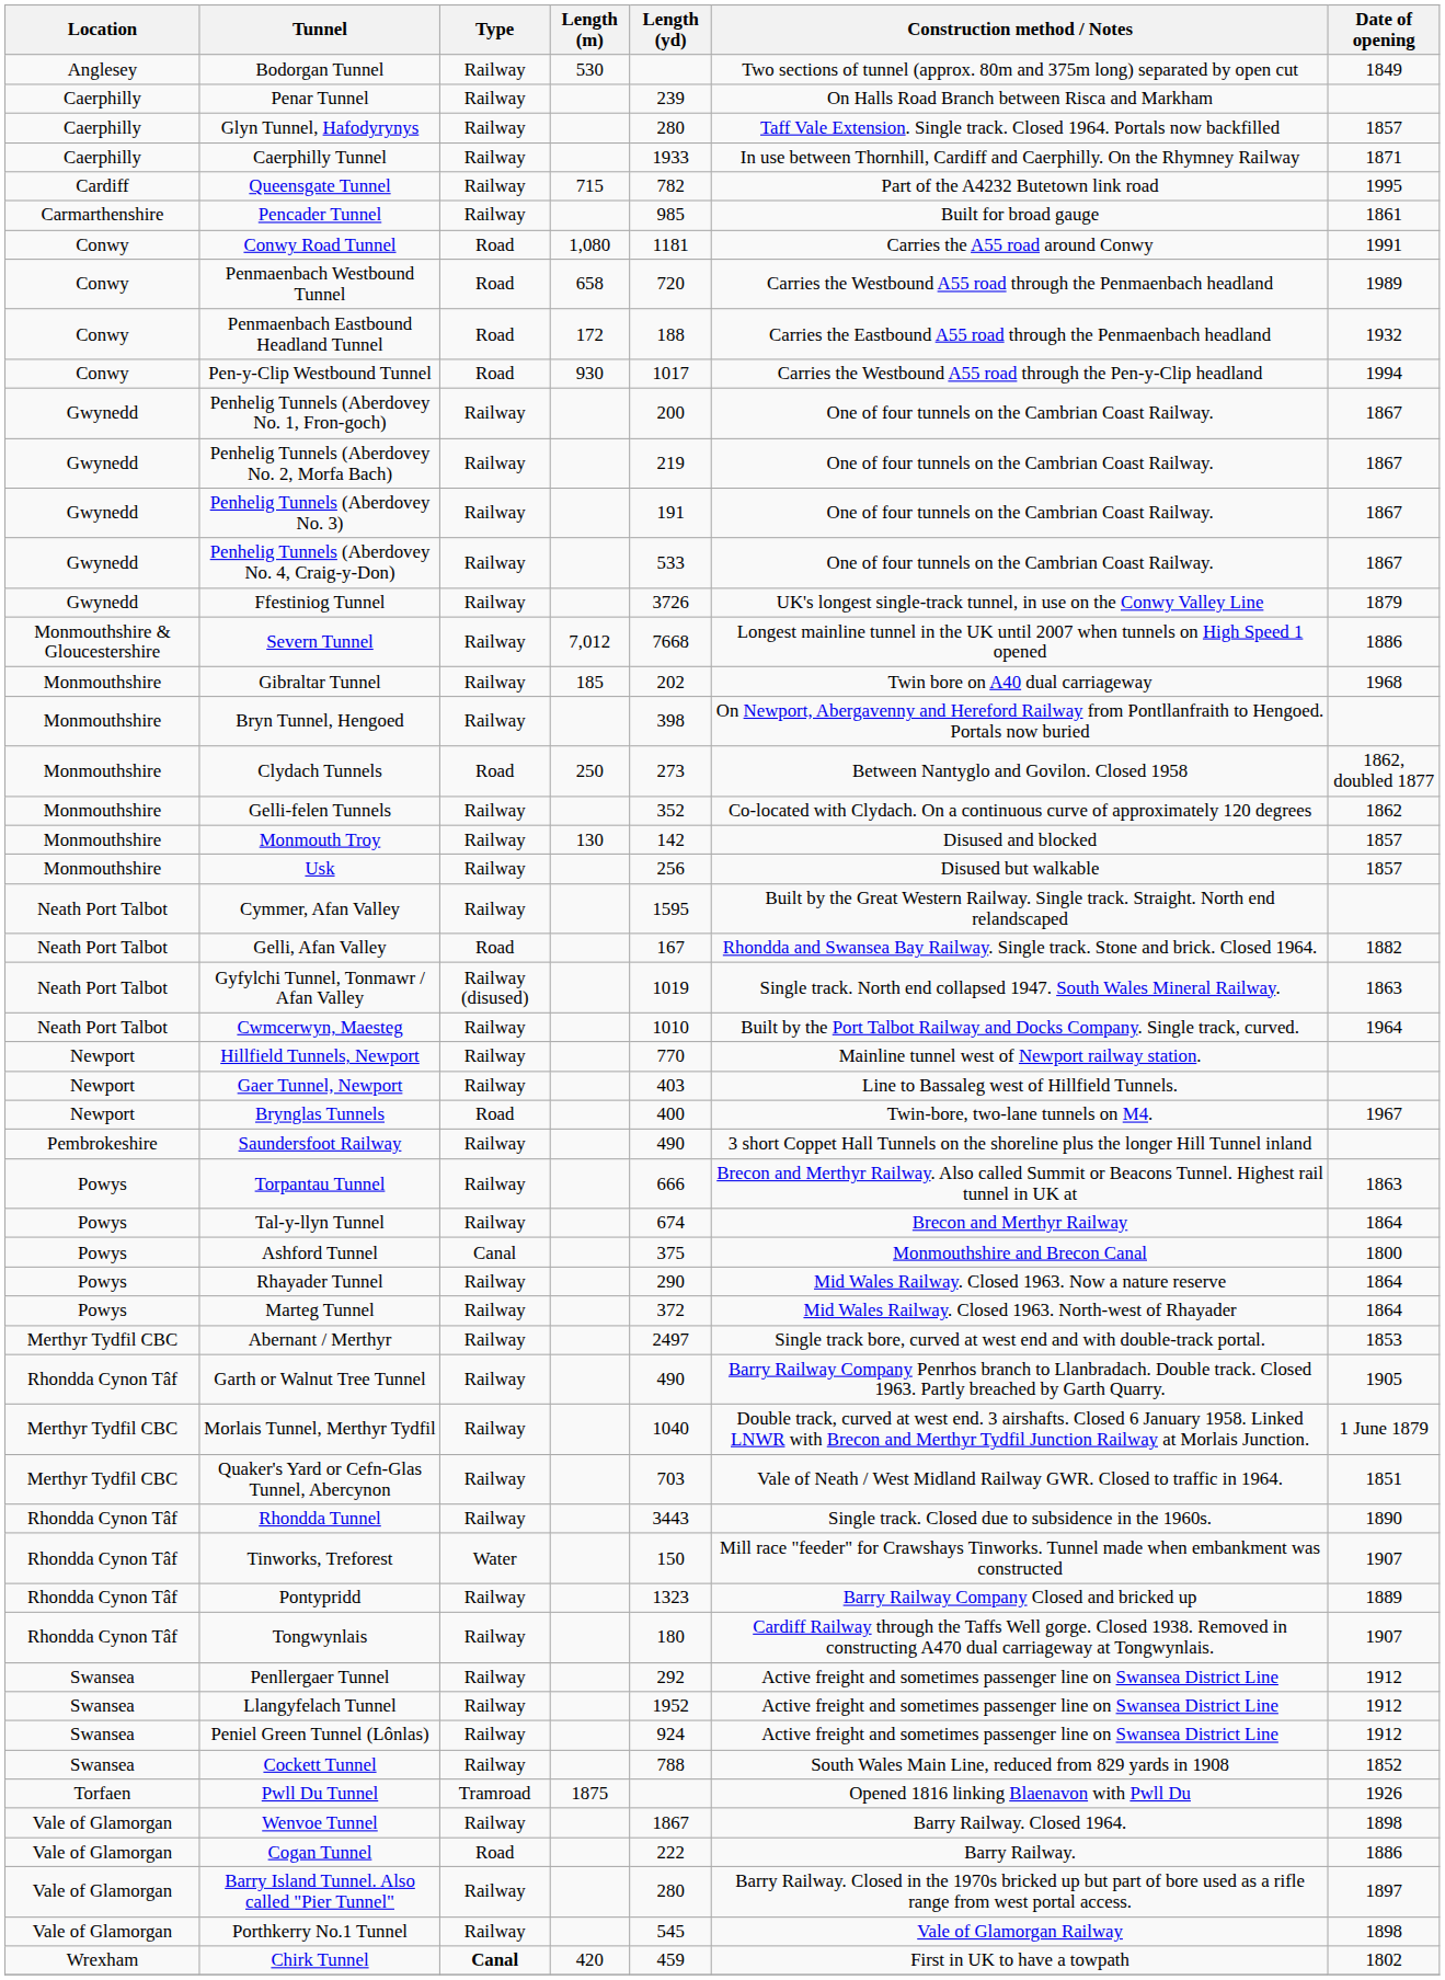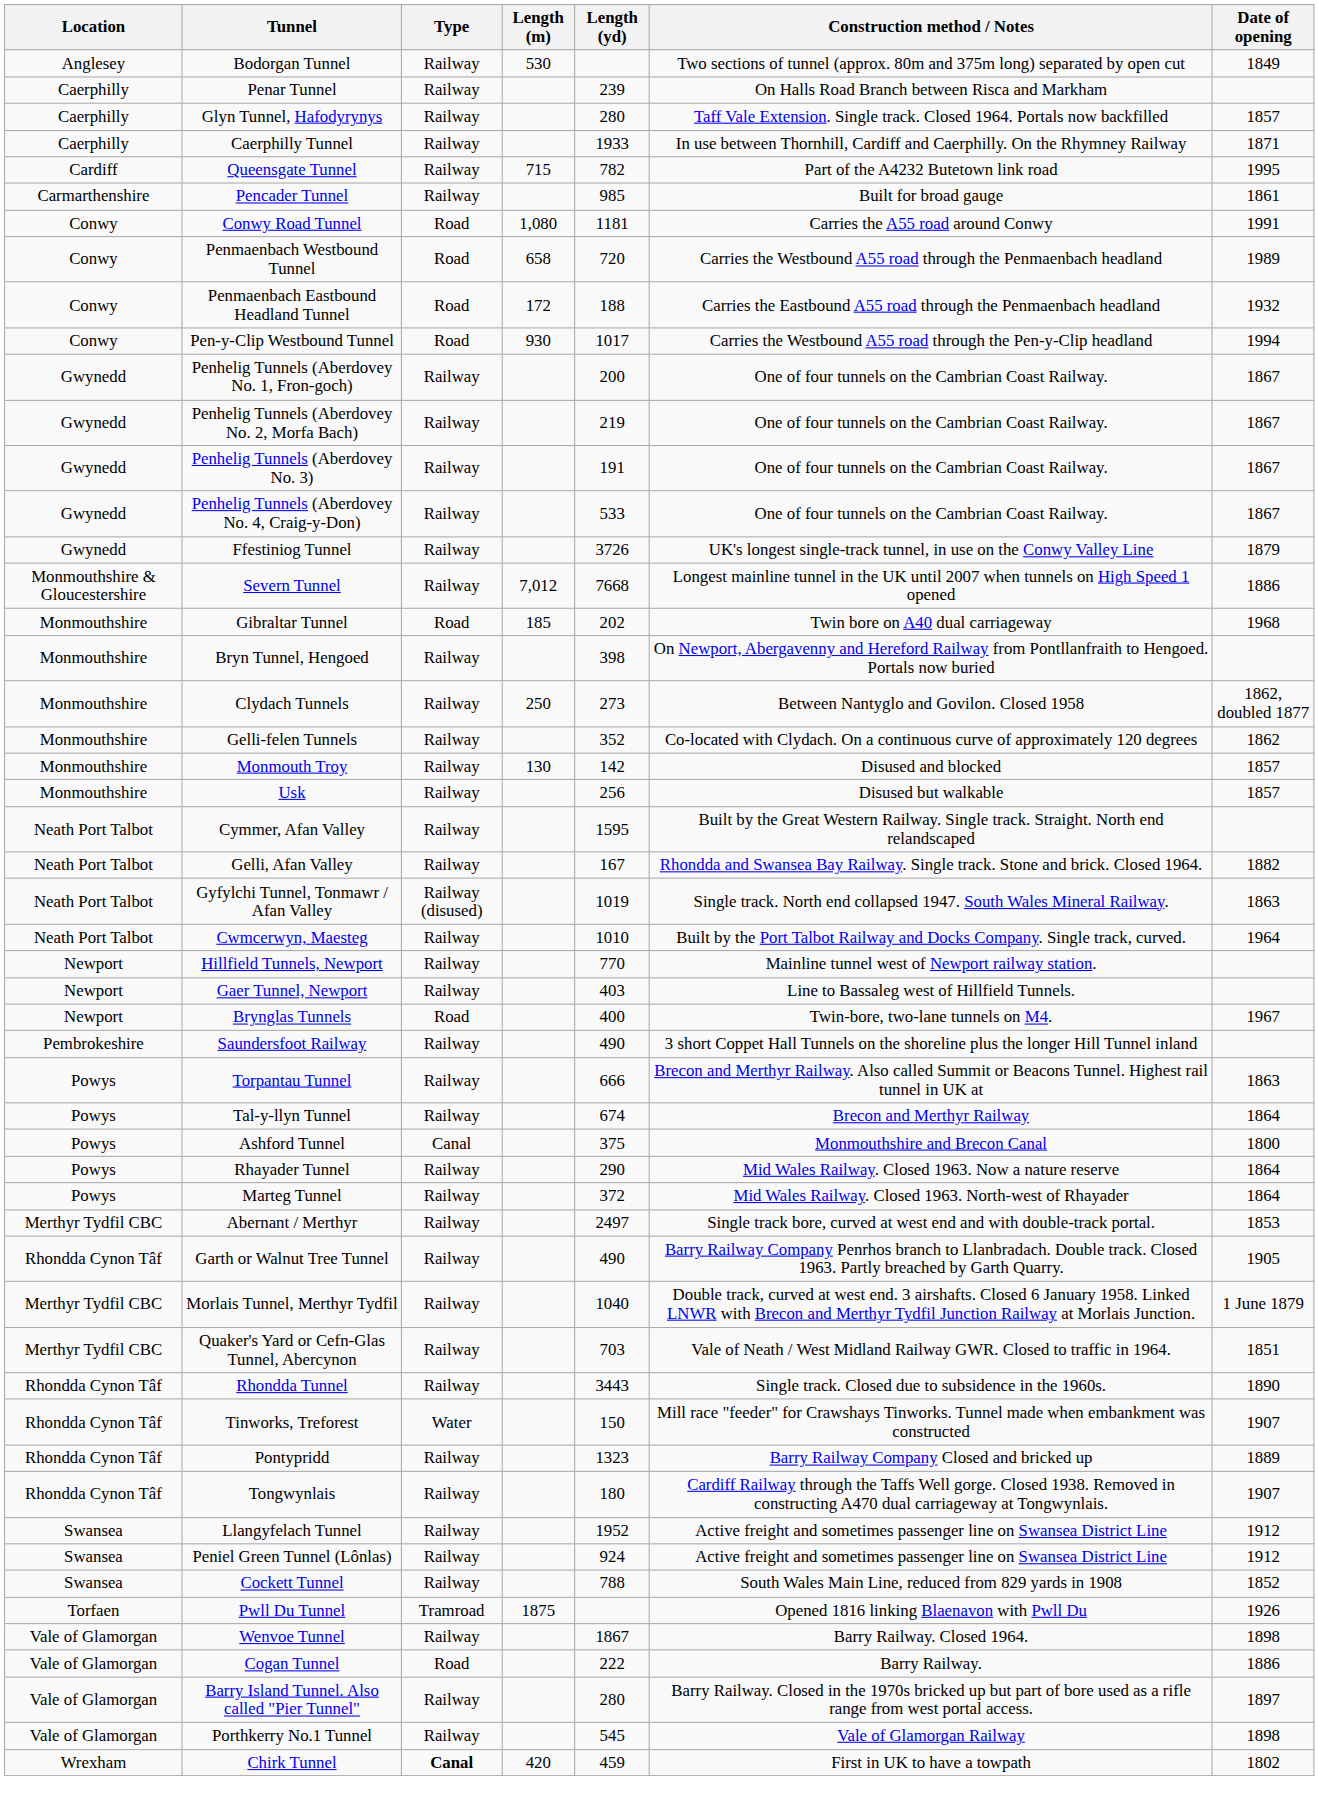 <table class="wikitable sortable" style="text-align: center;">
 <tr bgcolor="#efefef">
 <th>Location</th>
 <th>Tunnel</th>
 <th>Type</th>
 <th>Length (m)</th>
 <th>Length (yd)</th>
 <th>Construction method / Notes</th>
 <th>Date of opening</th>
 </tr>
 <tr>
 <td>Anglesey</td>
 <td>Bodorgan Tunnel</td>
 <td>Railway</td>
 <td>530</td>
 <td></td>
 <td>Two sections of tunnel (approx. 80m and 375m long) separated by open cut</td>
 <td>1849</td>
 </tr>
 <tr>
 <td>Caerphilly</td>
 <td>Penar Tunnel</td>
 <td>Railway</td>
 <td></td>
 <td>239</td>
 <td>On Halls Road Branch between Risca and Markham</td>
 <td></td>
 </tr>
 <tr>
 <td>Caerphilly</td>
 <td>Glyn Tunnel, <a href='#'>Hafodyrynys</a></td>
 <td>Railway</td>
 <td></td>
 <td>280</td>
 <td><a href='#'>Taff Vale Extension</a>. Single track. Closed 1964. Portals now backfilled</td>
 <td>1857</td>
 </tr>
 <tr>
 <td>Caerphilly</td>
 <td>Caerphilly Tunnel</td>
 <td>Railway</td>
 <td></td>
 <td>1933</td>
 <td>In use between Thornhill, Cardiff and Caerphilly. On the Rhymney Railway</td>
 <td>1871</td>
 </tr>
 <tr>
 <td>Cardiff</td>
 <td><a href='#'>Queensgate Tunnel</a></td>
 <td>Railway</td>
 <td>715</td>
 <td>782</td>
 <td>Part of the A4232 Butetown link road</td>
 <td>1995</td>
 </tr>
 <tr>
 <td>Carmarthenshire</td>
 <td><a href='#'>Pencader Tunnel</a></td>
 <td>Railway</td>
 <td></td>
 <td>985</td>
 <td>Built for broad gauge</td>
 <td>1861</td>
 </tr>
 <tr>
 <td>Conwy</td>
 <td><a href='#'>Conwy Road Tunnel</a></td>
 <td>Road</td>
 <td>1,080</td>
 <td>1181</td>
 <td>Carries the <a href='#'>A55 road</a> around Conwy</td>
 <td>1991</td>
 </tr>
 <tr>
 <td>Conwy</td>
 <td>Penmaenbach Westbound Tunnel</td>
 <td>Road</td>
 <td>658</td>
 <td>720</td>
 <td>Carries the Westbound <a href='#'>A55 road</a> through the Penmaenbach headland</td>
 <td>1989</td>
 </tr>
 <tr>
 <td>Conwy</td>
 <td>Penmaenbach Eastbound Headland Tunnel</td>
 <td>Road</td>
 <td>172</td>
 <td>188</td>
 <td>Carries the Eastbound <a href='#'>A55 road</a> through the Penmaenbach headland</td>
 <td>1932</td>
 </tr>
 <tr>
 <td>Conwy</td>
 <td>Pen-y-Clip Westbound Tunnel</td>
 <td>Road</td>
 <td>930</td>
 <td>1017</td>
 <td>Carries the Westbound <a href='#'>A55 road</a> through the Pen-y-Clip headland</td>
 <td>1994</td>
 </tr>
 <tr>
 <td>Gwynedd</td>
 <td>Penhelig Tunnels (Aberdovey No. 1, Fron-goch)</td>
 <td>Railway</td>
 <td></td>
 <td>200</td>
 <td>One of four tunnels on the Cambrian Coast Railway.</td>
 <td>1867</td>
 </tr>
 <tr>
 <td>Gwynedd</td>
 <td>Penhelig Tunnels (Aberdovey No. 2, Morfa Bach)</td>
 <td>Railway</td>
 <td></td>
 <td>219</td>
 <td>One of four tunnels on the Cambrian Coast Railway.</td>
 <td>1867</td>
 </tr>
 <tr>
 <td>Gwynedd</td>
 <td><a href='#'>Penhelig Tunnels</a> (Aberdovey No. 3)</td>
 <td>Railway</td>
 <td></td>
 <td>191</td>
 <td>One of four tunnels on the Cambrian Coast Railway.</td>
 <td>1867</td>
 </tr>
 <tr>
 <td>Gwynedd</td>
 <td><a href='#'>Penhelig Tunnels</a> (Aberdovey No. 4, Craig-y-Don)</td>
 <td>Railway</td>
 <td></td>
 <td>533</td>
 <td>One of four tunnels on the Cambrian Coast Railway.</td>
 <td>1867</td>
 </tr>
 <tr>
 <td>Gwynedd</td>
 <td>Ffestiniog Tunnel</td>
 <td>Railway</td>
 <td></td>
 <td>3726</td>
 <td>UK's longest single-track tunnel, in use on the <a href='#'>Conwy Valley Line</a></td>
 <td>1879</td>
 </tr>
 <tr>
 <td>Monmouthshire & Gloucestershire</td>
 <td><a href='#'>Severn Tunnel</a></td>
 <td>Railway</td>
 <td>7,012</td>
 <td>7668</td>
 <td>Longest mainline tunnel in the UK until 2007 when tunnels on <a href='#'>High Speed 1</a> opened</td>
 <td>1886</td>
 </tr>
 <tr>
 <td>Monmouthshire</td>
 <td>Gibraltar Tunnel</td>
-<td>Railway</td>
+<td>Road</td>
 <td>185</td>
 <td>202</td>
 <td>Twin bore on <a href='#'>A40</a> dual carriageway</td>
 <td>1968</td>
 </tr>
 <tr>
 <td>Monmouthshire</td>
 <td>Bryn Tunnel, Hengoed</td>
 <td>Railway</td>
 <td></td>
 <td>398</td>
 <td>On <a href='#'>Newport, Abergavenny and Hereford Railway</a> from Pontllanfraith to Hengoed. Portals now buried</td>
 <td></td>
 </tr>
 <tr>
 <td>Monmouthshire</td>
 <td>Clydach Tunnels</td>
-<td>Road</td>
+<td>Railway</td>
 <td>250</td>
 <td>273</td>
 <td>Between Nantyglo and Govilon. Closed 1958</td>
 <td>1862, doubled 1877</td>
 </tr>
 <tr>
 <td>Monmouthshire</td>
 <td>Gelli-felen Tunnels</td>
 <td>Railway</td>
 <td></td>
 <td>352</td>
 <td>Co-located with Clydach. On a continuous curve of approximately 120 degrees</td>
 <td>1862</td>
 </tr>
 <tr>
 <td>Monmouthshire</td>
 <td><a href='#'>Monmouth Troy</a></td>
 <td>Railway</td>
 <td>130</td>
 <td>142</td>
 <td>Disused and blocked</td>
 <td>1857</td>
 </tr>
 <tr>
 <td>Monmouthshire</td>
 <td><a href='#'>Usk</a></td>
 <td>Railway</td>
 <td></td>
 <td>256</td>
 <td>Disused but walkable</td>
 <td>1857</td>
 </tr>
 <tr>
 <td>Neath Port Talbot</td>
 <td>Cymmer, Afan Valley</td>
 <td>Railway</td>
 <td></td>
 <td>1595</td>
 <td>Built by the Great Western Railway. Single track. Straight. North end relandscaped</td>
 <td></td>
 </tr>
 <tr>
 <td>Neath Port Talbot</td>
 <td>Gelli, Afan Valley</td>
-<td>Road</td>
+<td>Railway</td>
 <td></td>
 <td>167 </td>
 <td><a href='#'>Rhondda and Swansea Bay Railway</a>. Single track. Stone and brick. Closed 1964.</td>
 <td>1882</td>
 </tr>
 <tr>
 <td>Neath Port Talbot</td>
 <td>Gyfylchi Tunnel, Tonmawr / Afan Valley</td>
 <td>Railway (disused)</td>
 <td></td>
 <td>1019</td>
 <td>Single track. North end collapsed 1947. <a href='#'>South Wales Mineral Railway</a>.</td>
 <td>1863</td>
 </tr>
 <tr>
 <td>Neath Port Talbot</td>
 <td><a href='#'>Cwmcerwyn, Maesteg</a></td>
 <td>Railway</td>
 <td></td>
 <td>1010</td>
 <td>Built by the <a href='#'>Port Talbot Railway and Docks Company</a>. Single track, curved. </td>
 <td>1964</td>
 </tr>
 <tr>
 <td>Newport</td>
 <td><a href='#'>Hillfield Tunnels, Newport</a></td>
 <td>Railway</td>
 <td></td>
 <td>770</td>
 <td>Mainline tunnel west of <a href='#'>Newport railway station</a>.</td>
 <td></td>
 </tr>
 <tr>
 <td>Newport</td>
 <td><a href='#'>Gaer Tunnel, Newport</a></td>
 <td>Railway</td>
 <td></td>
 <td>403</td>
 <td>Line to Bassaleg west of Hillfield Tunnels.</td>
 <td></td>
 </tr>
 <tr>
 <td>Newport</td>
 <td><a href='#'>Brynglas Tunnels</a></td>
 <td>Road</td>
 <td></td>
 <td>400</td>
 <td>Twin-bore, two-lane tunnels on <a href='#'>M4</a>.</td>
 <td>1967</td>
 </tr>
 <tr>
 <td>Pembrokeshire</td>
 <td><a href='#'>Saundersfoot Railway</a></td>
 <td>Railway</td>
 <td></td>
 <td>490</td>
 <td>3 short Coppet Hall Tunnels on the shoreline plus the longer Hill Tunnel inland</td>
 <td></td>
 </tr>
 <tr>
 <td>Powys</td>
 <td><a href='#'>Torpantau Tunnel</a></td>
 <td>Railway</td>
 <td></td>
 <td>666</td>
 <td><a href='#'>Brecon and Merthyr Railway</a>. Also called Summit or Beacons Tunnel. Highest rail tunnel in UK at </td>
 <td>1863</td>
 </tr>
 <tr>
 <td>Powys</td>
 <td>Tal-y-llyn Tunnel</td>
 <td>Railway</td>
 <td></td>
 <td>674</td>
 <td><a href='#'>Brecon and Merthyr Railway</a></td>
 <td>1864</td>
 </tr>
 <tr>
 <td>Powys</td>
 <td>Ashford Tunnel</td>
 <td>Canal</td>
 <td></td>
 <td>375</td>
 <td><a href='#'>Monmouthshire and Brecon Canal</a></td>
 <td>1800</td>
 </tr>
 <tr>
 <td>Powys</td>
 <td>Rhayader Tunnel</td>
 <td>Railway</td>
 <td></td>
 <td>290</td>
 <td><a href='#'>Mid Wales Railway</a>. Closed 1963. Now a nature reserve</td>
 <td>1864</td>
 </tr>
 <tr>
 <td>Powys</td>
 <td>Marteg Tunnel</td>
 <td>Railway</td>
 <td></td>
 <td>372</td>
 <td><a href='#'>Mid Wales Railway</a>. Closed 1963. North-west of Rhayader</td>
 <td>1864</td>
 </tr>
 <tr>
 <td>Merthyr Tydfil CBC</td>
 <td>Abernant / Merthyr</td>
 <td>Railway</td>
 <td></td>
 <td>2497</td>
 <td>Single track bore, curved at west end and with double-track portal.</td>
 <td>1853</td>
 </tr>
 <tr>
 <td>Rhondda Cynon Tâf</td>
 <td>Garth or Walnut Tree Tunnel</td>
 <td>Railway</td>
 <td></td>
 <td>490 </td>
 <td><a href='#'>Barry Railway Company</a> Penrhos branch to Llanbradach. Double track. Closed 1963. Partly breached by Garth Quarry.</td>
 <td>1905</td>
 </tr>
 <tr>
 <td>Merthyr Tydfil CBC</td>
 <td>Morlais Tunnel, Merthyr Tydfil</td>
 <td>Railway</td>
 <td></td>
 <td>1040</td>
 <td>Double track, curved at west end. 3 airshafts. Closed 6 January 1958. Linked <a href='#'>LNWR</a> with <a href='#'>Brecon and Merthyr Tydfil Junction Railway</a> at Morlais Junction.</td>
 <td>1 June 1879</td>
 </tr>
 <tr>
 <td>Merthyr Tydfil CBC</td>
 <td>Quaker's Yard or Cefn-Glas Tunnel, Abercynon</td>
 <td>Railway</td>
 <td></td>
 <td>703 </td>
 <td>Vale of Neath / West Midland Railway GWR. Closed to traffic in 1964.</td>
 <td>1851</td>
 </tr>
 <tr>
 <td>Rhondda Cynon Tâf</td>
 <td><a href='#'>Rhondda Tunnel</a></td>
 <td>Railway</td>
 <td></td>
 <td>3443</td>
 <td>Single track. Closed due to subsidence in the 1960s.</td>
 <td>1890</td>
 </tr>
 <tr>
 <td>Rhondda Cynon Tâf</td>
 <td>Tinworks, Treforest</td>
 <td>Water</td>
 <td></td>
 <td>150</td>
 <td>Mill race "feeder" for Crawshays Tinworks. Tunnel made when embankment was constructed</td>
 <td>1907</td>
 </tr>
 <tr>
 <td>Rhondda Cynon Tâf</td>
 <td>Pontypridd</td>
 <td>Railway</td>
 <td></td>
 <td>1323</td>
 <td><a href='#'>Barry Railway Company</a> Closed and bricked up</td>
 <td>1889</td>
 </tr>
 <tr>
 <td>Rhondda Cynon Tâf</td>
 <td>Tongwynlais</td>
 <td>Railway</td>
 <td></td>
 <td>180</td>
 <td><a href='#'>Cardiff Railway</a> through the Taffs Well gorge. Closed 1938. Removed in constructing A470 dual carriageway at Tongwynlais.</td>
 <td>1907</td>
 </tr>
 <tr>
 <td>Swansea</td>
-<td>Penllergaer Tunnel</td>
-<td>Railway</td>
-<td></td>
-<td>292</td>
-<td>Active freight and sometimes passenger line on <a href='#'>Swansea District Line</a></td>
-<td>1912</td>
-</tr>
-<tr>
-<td>Swansea</td>
 <td>Llangyfelach Tunnel</td>
 <td>Railway</td>
 <td></td>
 <td>1952</td>
 <td>Active freight and sometimes passenger line on <a href='#'>Swansea District Line</a></td>
 <td>1912</td>
 </tr>
 <tr>
 <td>Swansea</td>
 <td>Peniel Green Tunnel (Lônlas)</td>
 <td>Railway</td>
 <td></td>
 <td>924</td>
 <td>Active freight and sometimes passenger line on <a href='#'>Swansea District Line</a></td>
 <td>1912</td>
 </tr>
 <tr>
 <td>Swansea</td>
 <td><a href='#'>Cockett Tunnel</a></td>
 <td>Railway</td>
 <td></td>
 <td>788</td>
 <td>South Wales Main Line, reduced from 829 yards in 1908</td>
 <td>1852</td>
 </tr>
 <tr>
 <td>Torfaen</td>
 <td><a href='#'>Pwll Du Tunnel</a></td>
 <td>Tramroad</td>
 <td>1875</td>
 <td></td>
 <td>Opened 1816 linking <a href='#'>Blaenavon</a> with <a href='#'>Pwll Du</a></td>
 <td>1926</td>
 </tr>
 <tr>
 <td>Vale of Glamorgan</td>
 <td><a href='#'>Wenvoe Tunnel</a></td>
 <td>Railway</td>
 <td></td>
 <td>1867</td>
 <td>Barry Railway. Closed 1964.</td>
 <td>1898</td>
 </tr>
 <tr>
 <td>Vale of Glamorgan</td>
 <td><a href='#'>Cogan Tunnel</a></td>
 <td>Road</td>
 <td></td>
 <td>222</td>
 <td>Barry Railway.</td>
 <td>1886</td>
 </tr>
 <tr>
 <td>Vale of Glamorgan</td>
 <td><a href='#'>Barry Island Tunnel. Also called "Pier Tunnel"</a></td>
 <td>Railway</td>
 <td></td>
 <td>280</td>
 <td>Barry Railway. Closed in the 1970s bricked up but part of bore used as a rifle range from west portal access.</td>
 <td>1897</td>
 </tr>
 <tr>
 <td>Vale of Glamorgan</td>
 <td>Porthkerry No.1 Tunnel</td>
 <td>Railway</td>
 <td></td>
 <td>545</td>
 <td><a href='#'>Vale of Glamorgan Railway</a></td>
 <td>1898</td>
 </tr>
 <tr>
 <td>Wrexham</td>
 <td><a href='#'>Chirk Tunnel</a></td>
 <td><strong>Canal</strong></td>
 <td>420</td>
 <td>459</td>
 <td>First in UK to have a towpath</td>
 <td>1802</td>
 </tr>
 <tr>
 </tr>
 </table>
